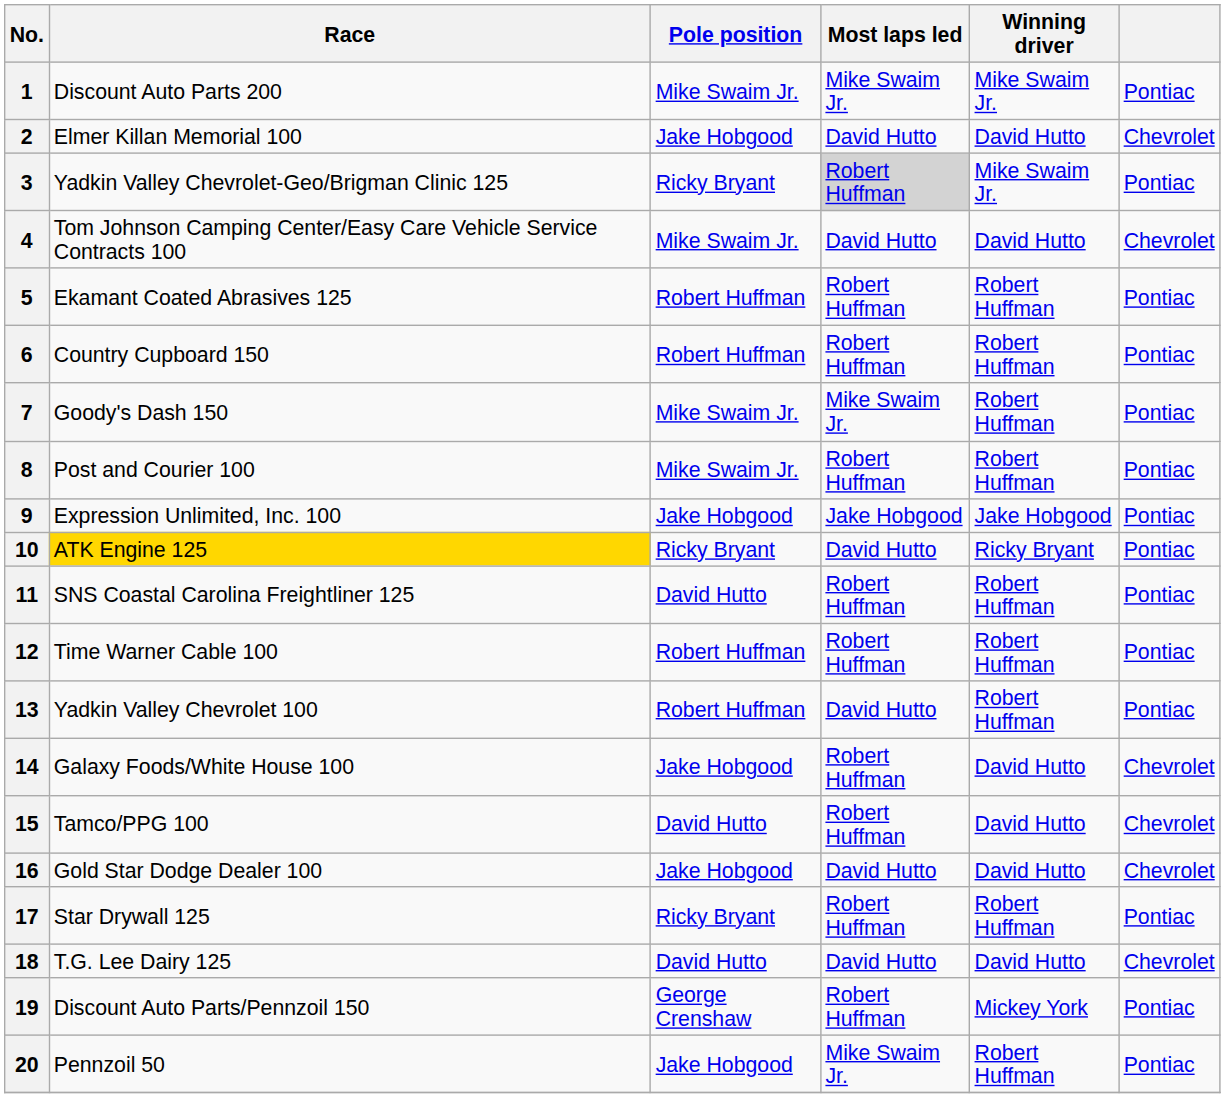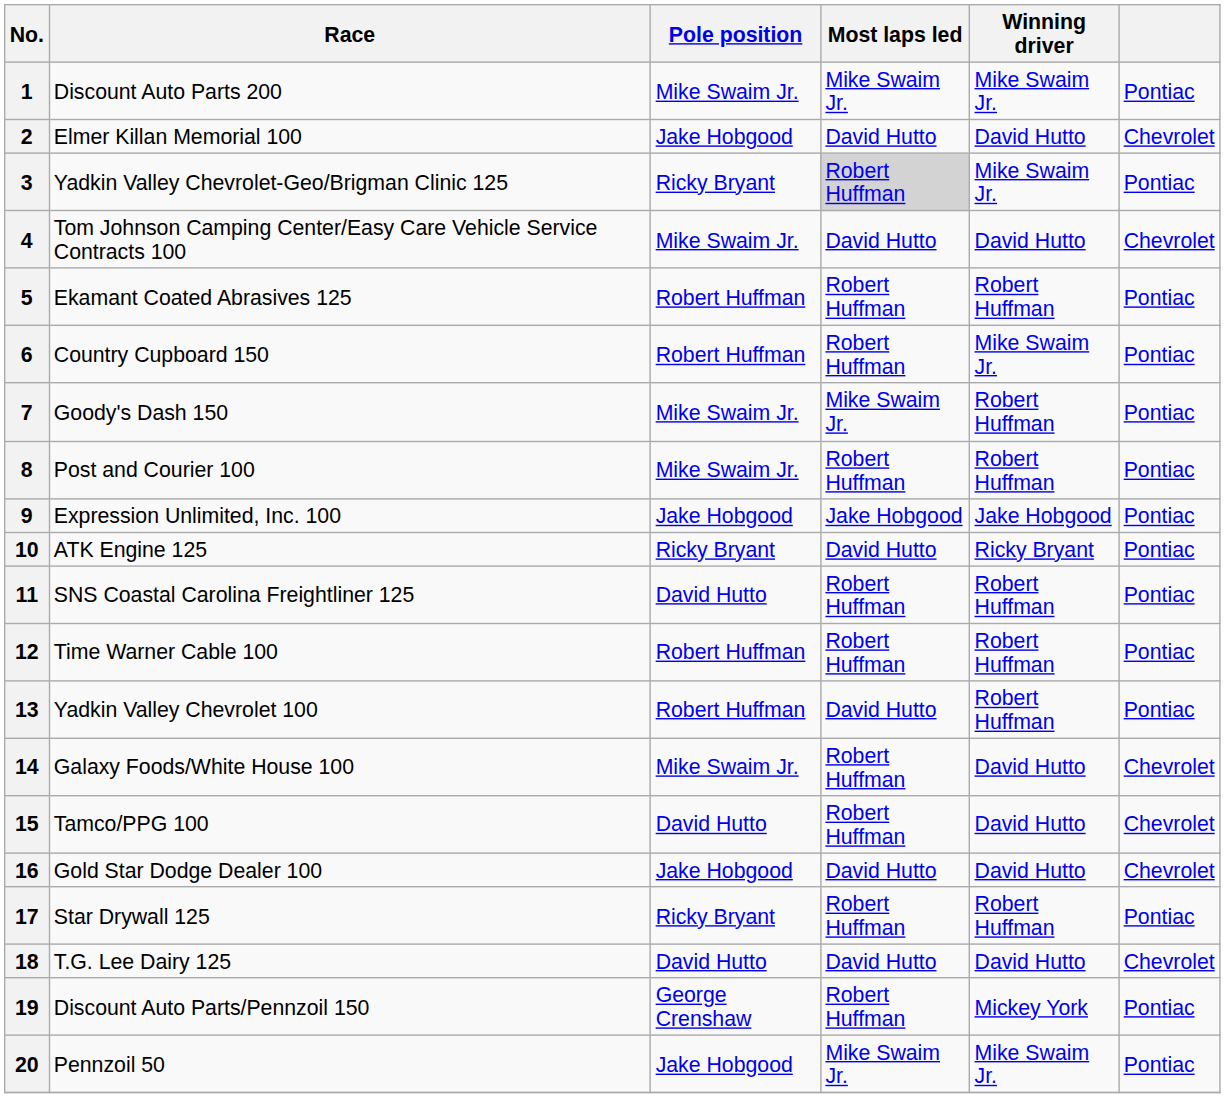 <table class="wikitable sortable" style="font-size:95%">
 <tr>
 <th>No.</th>
 <th>Race</th>
 <th><a href='#'>Pole position</a></th>
 <th>Most laps led</th>
 <th>Winning driver</th>
 <th></th>
 </tr>
 <tr>
 <th>1</th>
 <td>Discount Auto Parts 200</td>
 <td><a href='#'>Mike Swaim Jr.</a></td>
 <td><a href='#'>Mike Swaim Jr.</a></td>
 <td><a href='#'>Mike Swaim Jr.</a></td>
 <td><a href='#'>Pontiac</a></td>
 </tr>
 <tr>
 <th>2</th>
 <td>Elmer Killan Memorial 100</td>
 <td><a href='#'>Jake Hobgood</a></td>
 <td><a href='#'>David Hutto</a></td>
 <td><a href='#'>David Hutto</a></td>
 <td><a href='#'>Chevrolet</a></td>
 </tr>
 <tr>
 <th>3</th>
 <td>Yadkin Valley Chevrolet-Geo/Brigman Clinic 125</td>
 <td><a href='#'>Ricky Bryant</a></td>
 <td style="background: lightgrey;"><a href='#'>Robert Huffman</a></td>
 <td><a href='#'>Mike Swaim Jr.</a></td>
 <td><a href='#'>Pontiac</a></td>
 </tr>
 <tr>
 <th>4</th>
 <td>Tom Johnson Camping Center/Easy Care Vehicle Service Contracts 100</td>
 <td><a href='#'>Mike Swaim Jr.</a></td>
 <td><a href='#'>David Hutto</a></td>
 <td><a href='#'>David Hutto</a></td>
 <td><a href='#'>Chevrolet</a></td>
 </tr>
 <tr>
 <th>5</th>
 <td>Ekamant Coated Abrasives 125</td>
 <td><a href='#'>Robert Huffman</a></td>
 <td><a href='#'>Robert Huffman</a></td>
 <td><a href='#'>Robert Huffman</a></td>
 <td><a href='#'>Pontiac</a></td>
 </tr>
 <tr>
 <th>6</th>
 <td>Country Cupboard 150</td>
 <td><a href='#'>Robert Huffman</a></td>
 <td><a href='#'>Robert Huffman</a></td>
-<td><a href='#'>Robert Huffman</a></td>
+<td><a href='#'>Mike Swaim Jr.</a></td>
 <td><a href='#'>Pontiac</a></td>
 </tr>
 <tr>
 <th>7</th>
 <td>Goody's Dash 150</td>
 <td><a href='#'>Mike Swaim Jr.</a></td>
 <td><a href='#'>Mike Swaim Jr.</a></td>
 <td><a href='#'>Robert Huffman</a></td>
 <td><a href='#'>Pontiac</a></td>
 </tr>
 <tr>
 <th>8</th>
 <td>Post and Courier 100</td>
 <td><a href='#'>Mike Swaim Jr.</a></td>
 <td><a href='#'>Robert Huffman</a></td>
 <td><a href='#'>Robert Huffman</a></td>
 <td><a href='#'>Pontiac</a></td>
 </tr>
 <tr>
 <th>9</th>
 <td>Expression Unlimited, Inc. 100</td>
 <td><a href='#'>Jake Hobgood</a></td>
 <td><a href='#'>Jake Hobgood</a></td>
 <td><a href='#'>Jake Hobgood</a></td>
 <td><a href='#'>Pontiac</a></td>
 </tr>
 <tr>
 <th>10</th>
-<td style="background: gold;">ATK Engine 125</td>
+<td>ATK Engine 125</td>
 <td><a href='#'>Ricky Bryant</a></td>
 <td><a href='#'>David Hutto</a></td>
 <td><a href='#'>Ricky Bryant</a></td>
 <td><a href='#'>Pontiac</a></td>
 </tr>
 <tr>
 <th>11</th>
 <td>SNS Coastal Carolina Freightliner 125</td>
 <td><a href='#'>David Hutto</a></td>
 <td><a href='#'>Robert Huffman</a></td>
 <td><a href='#'>Robert Huffman</a></td>
 <td><a href='#'>Pontiac</a></td>
 </tr>
 <tr>
 <th>12</th>
 <td>Time Warner Cable 100</td>
 <td><a href='#'>Robert Huffman</a></td>
 <td><a href='#'>Robert Huffman</a></td>
 <td><a href='#'>Robert Huffman</a></td>
 <td><a href='#'>Pontiac</a></td>
 </tr>
 <tr>
 <th>13</th>
 <td>Yadkin Valley Chevrolet 100</td>
 <td><a href='#'>Robert Huffman</a></td>
 <td><a href='#'>David Hutto</a></td>
 <td><a href='#'>Robert Huffman</a></td>
 <td><a href='#'>Pontiac</a></td>
 </tr>
 <tr>
 <th>14</th>
 <td>Galaxy Foods/White House 100</td>
-<td><a href='#'>Jake Hobgood</a></td>
+<td><a href='#'>Mike Swaim Jr.</a></td>
 <td><a href='#'>Robert Huffman</a></td>
 <td><a href='#'>David Hutto</a></td>
 <td><a href='#'>Chevrolet</a></td>
 </tr>
 <tr>
 <th>15</th>
 <td>Tamco/PPG 100</td>
 <td><a href='#'>David Hutto</a></td>
 <td><a href='#'>Robert Huffman</a></td>
 <td><a href='#'>David Hutto</a></td>
 <td><a href='#'>Chevrolet</a></td>
 </tr>
 <tr>
 <th>16</th>
 <td>Gold Star Dodge Dealer 100</td>
 <td><a href='#'>Jake Hobgood</a></td>
 <td><a href='#'>David Hutto</a></td>
 <td><a href='#'>David Hutto</a></td>
 <td><a href='#'>Chevrolet</a></td>
 </tr>
 <tr>
 <th>17</th>
 <td>Star Drywall 125</td>
 <td><a href='#'>Ricky Bryant</a></td>
 <td><a href='#'>Robert Huffman</a></td>
 <td><a href='#'>Robert Huffman</a></td>
 <td><a href='#'>Pontiac</a></td>
 </tr>
 <tr>
 <th>18</th>
 <td>T.G. Lee Dairy 125</td>
 <td><a href='#'>David Hutto</a></td>
 <td><a href='#'>David Hutto</a></td>
 <td><a href='#'>David Hutto</a></td>
 <td><a href='#'>Chevrolet</a></td>
 </tr>
 <tr>
 <th>19</th>
 <td>Discount Auto Parts/Pennzoil 150</td>
 <td><a href='#'>George Crenshaw</a></td>
 <td><a href='#'>Robert Huffman</a></td>
 <td><a href='#'>Mickey York</a></td>
 <td><a href='#'>Pontiac</a></td>
 </tr>
 <tr>
 <th>20</th>
 <td>Pennzoil 50</td>
 <td><a href='#'>Jake Hobgood</a></td>
 <td><a href='#'>Mike Swaim Jr.</a></td>
-<td><a href='#'>Robert Huffman</a></td>
+<td><a href='#'>Mike Swaim Jr.</a></td>
 <td><a href='#'>Pontiac</a></td>
 </tr>
 <tr>
 </tr>
 </table>
